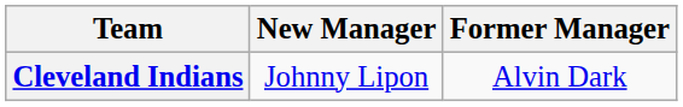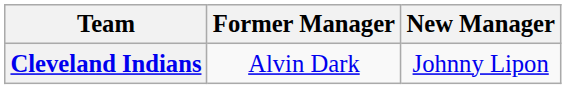 <table class="wikitable plainrowheaders" style="text-align:center;">
 <tr>
 <th>Team</th>
+<th>Former Manager</th>
 <th>New Manager</th>
-<th>Former Manager</th>
 </tr>
 <tr>
 <th scope="row" style="text-align:center;"><a href='#'>Cleveland Indians</a></th>
+<td><a href='#'>Alvin Dark</a></td>
 <td><a href='#'>Johnny Lipon</a></td>
-<td><a href='#'>Alvin Dark</a></td>
 </tr>
 </table>
